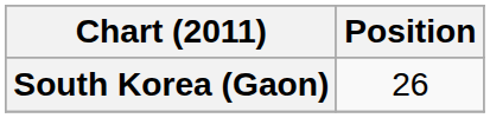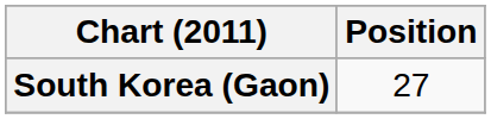 <table class="wikitable plainrowheaders" style="text-align:center;">
 <tr>
 <th>Chart (2011)</th>
 <th>Position</th>
 </tr>
 <tr>
 <th scope="row">South Korea (Gaon)</th>
-<td align="center">26</td>
+<td align="center">27</td>
 </tr>
 <tr>
 </tr>
 </table>
